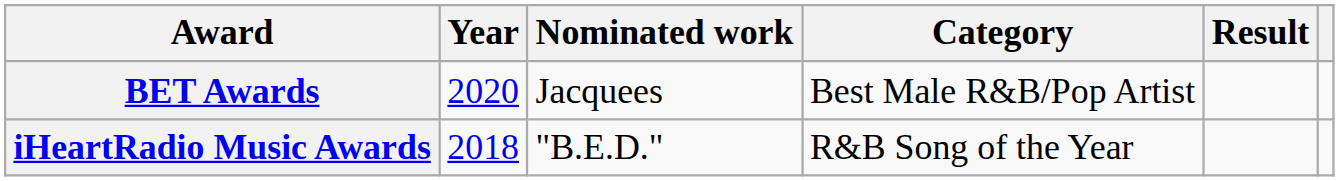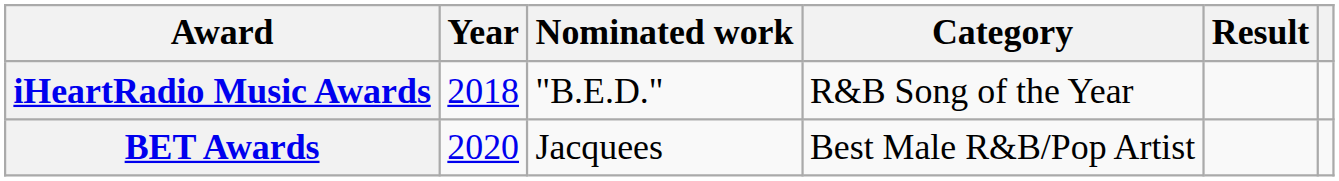 <table class="wikitable sortable plainrowheaders">
 <tr>
 <th scope="col">Award</th>
 <th scope="col">Year</th>
 <th scope="col">Nominated work</th>
 <th scope="col">Category</th>
 <th scope="col">Result</th>
 <th scope="col" class="unsortable"></th>
 </tr>
 <tr>
+<th scope="row"><a href='#'>iHeartRadio Music Awards</a></th>
+<td><a href='#'>2018</a></td>
+<td>"B.E.D."</td>
+<td>R&B Song of the Year</td>
+<td></td>
+<td></td>
+</tr>
+<tr>
 <th scope="row"><a href='#'>BET Awards</a></th>
 <td><a href='#'>2020</a></td>
 <td>Jacquees</td>
 <td>Best Male R&B/Pop Artist</td>
 <td></td>
 <td></td>
 </tr>
-<tr>
-<th scope="row"><a href='#'>iHeartRadio Music Awards</a></th>
-<td><a href='#'>2018</a></td>
-<td>"B.E.D."</td>
-<td>R&B Song of the Year</td>
-<td></td>
-<td></td>
-</tr>
 </table>
